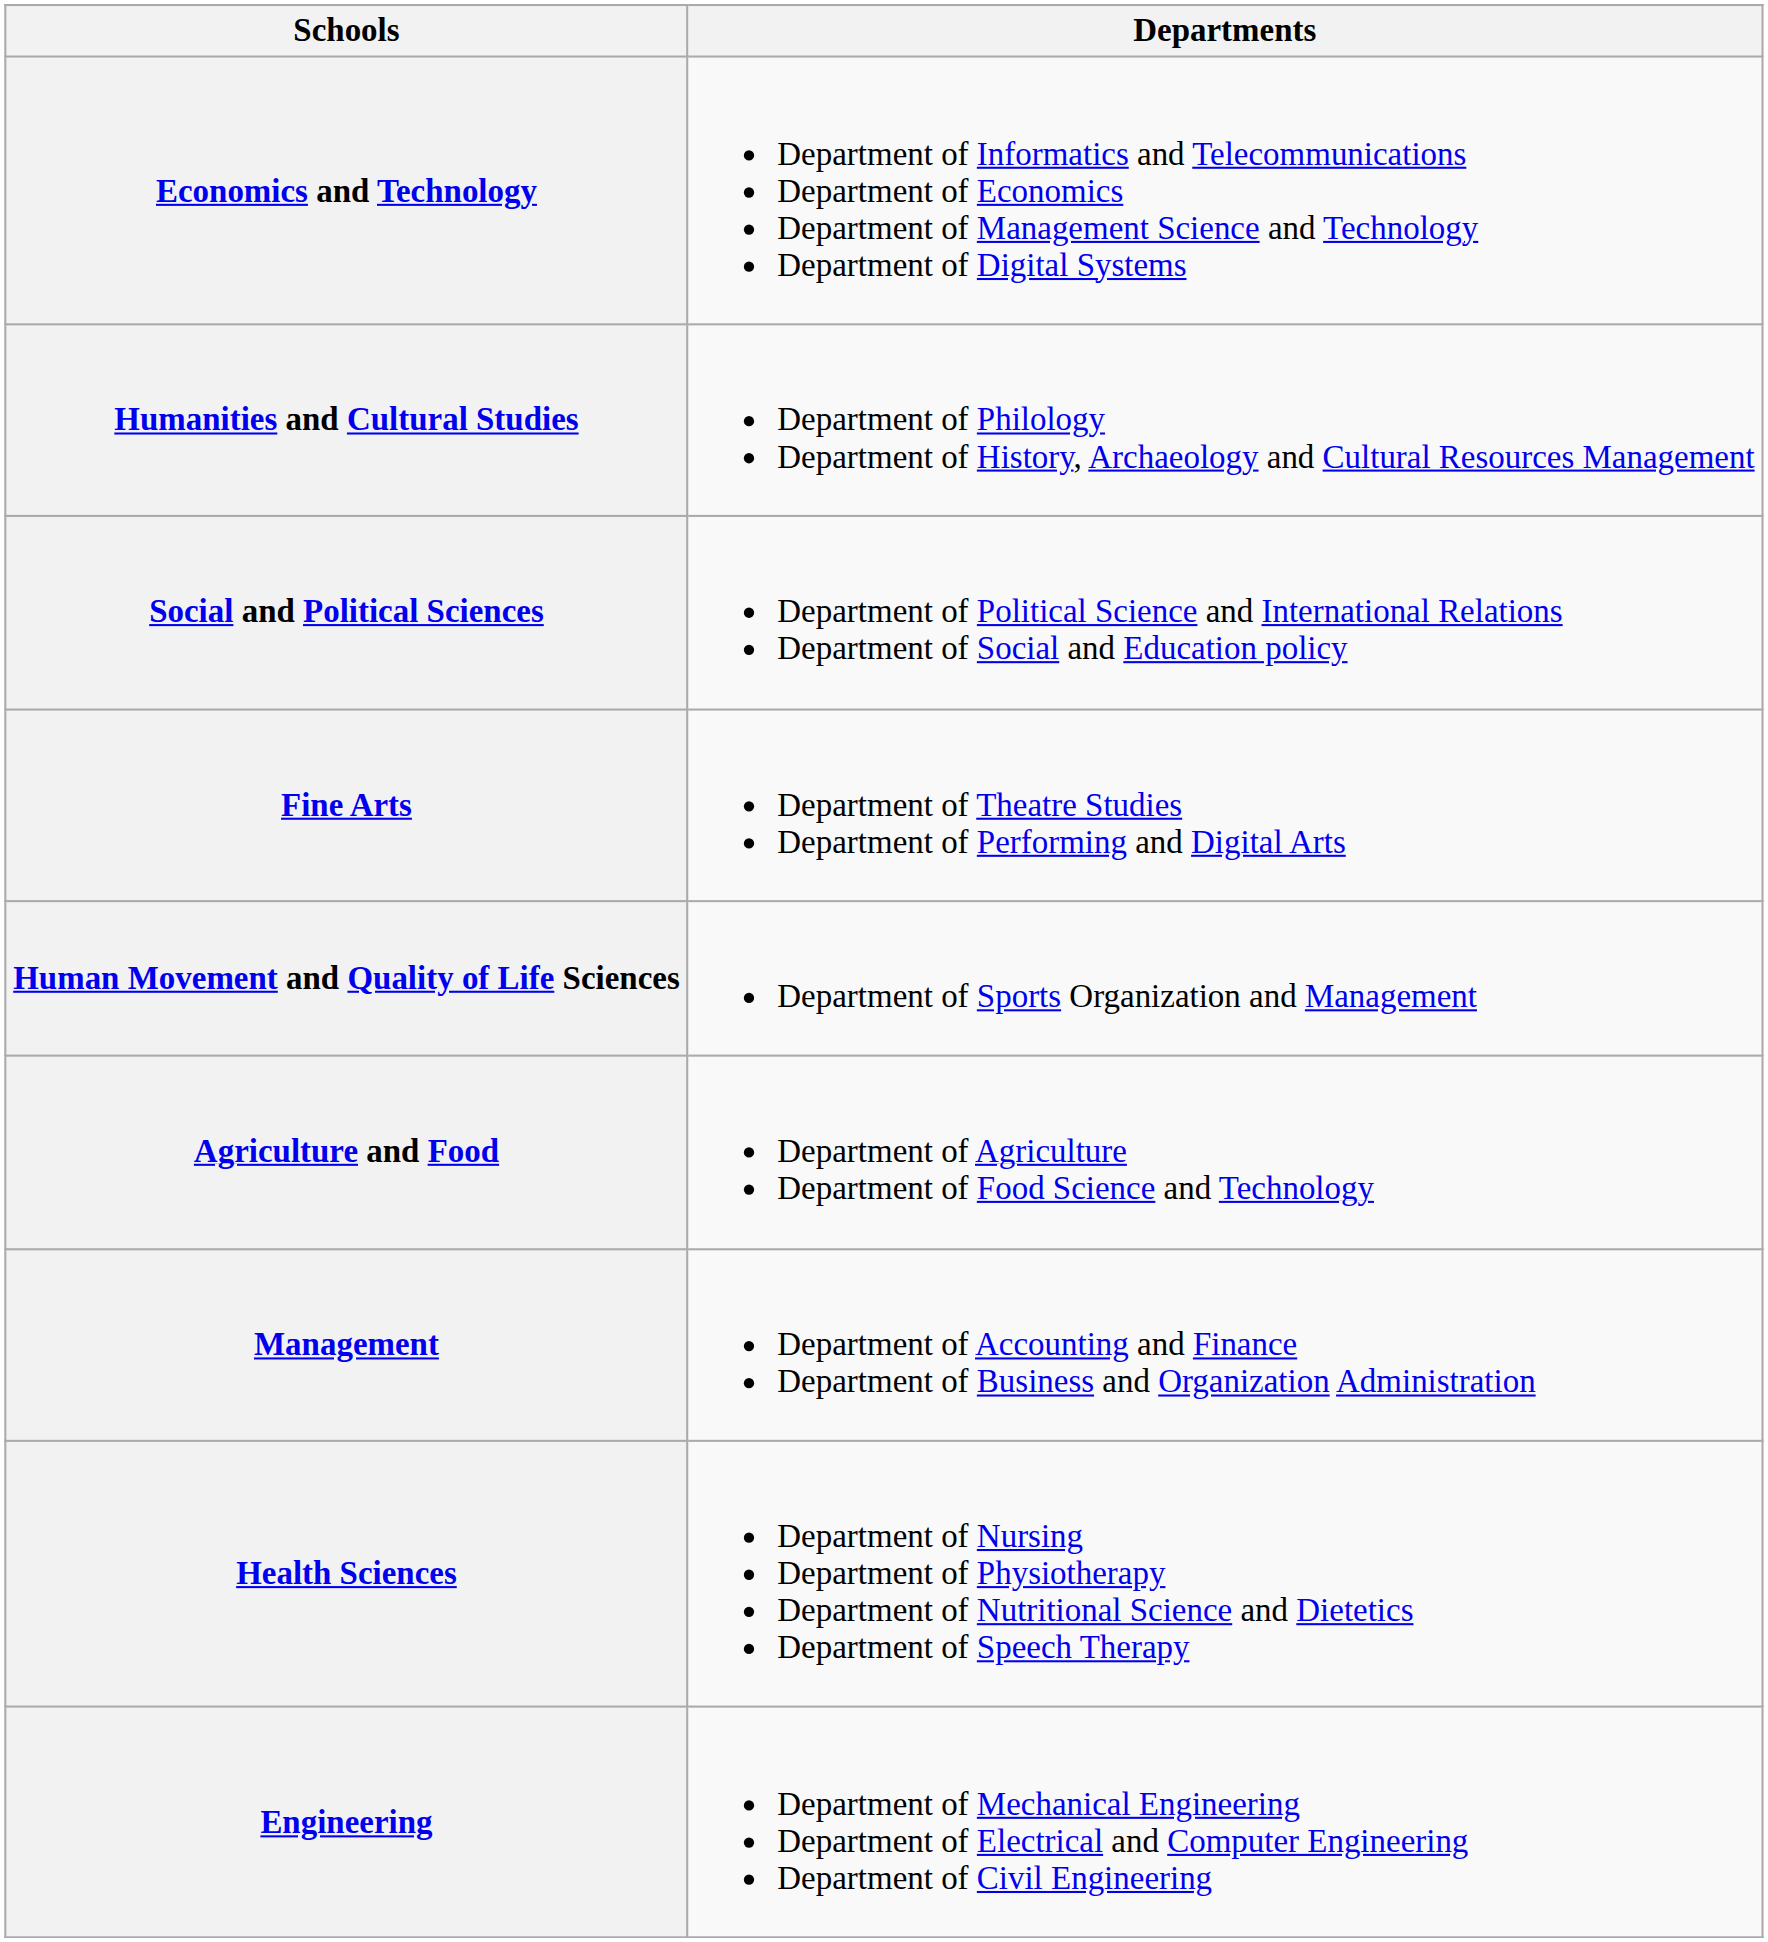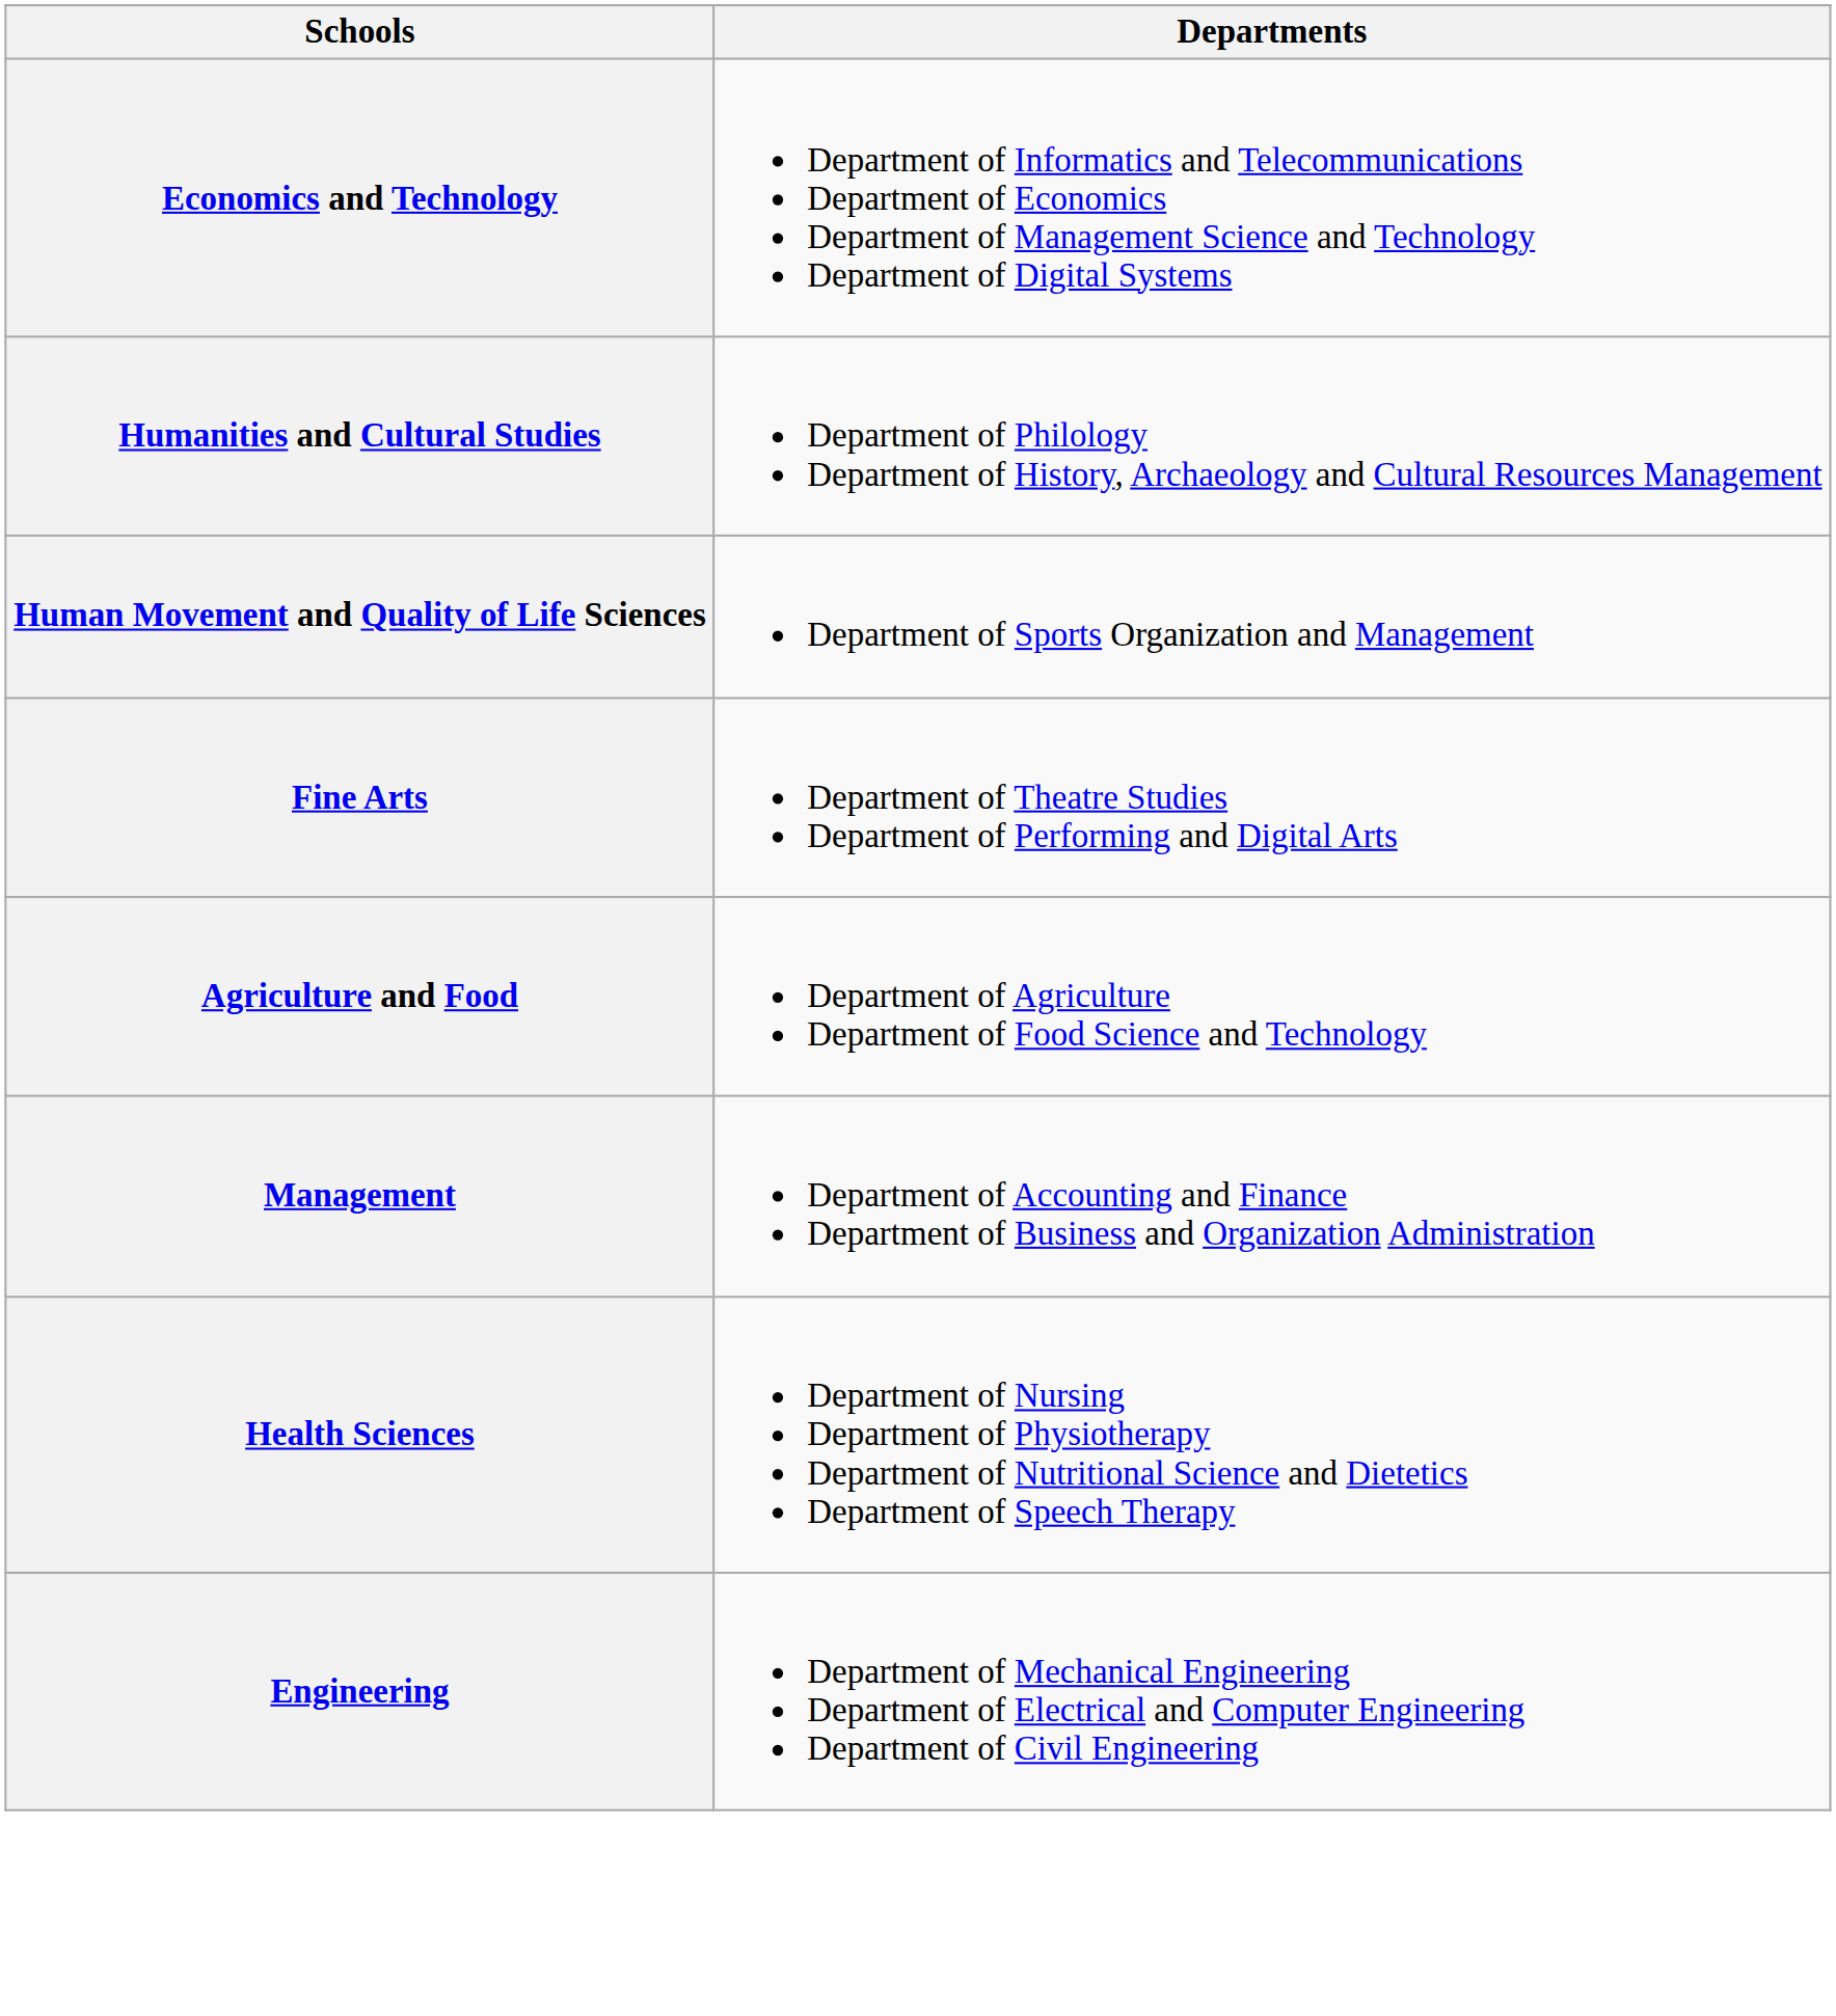 <table class="wikitable sortable" style="margin:1em auto;">
 <tr>
 <th>Schools</th>
 <th>Departments</th>
 </tr>
 <tr>
 <th> <a href='#'>Economics</a> and <a href='#'>Technology</a></th>
 <td><br><ul><li>Department of <a href='#'>Informatics</a> and <a href='#'>Telecommunications</a></li><li>Department of <a href='#'>Economics</a></li><li>Department of <a href='#'>Management Science</a> and <a href='#'>Technology</a></li><li>Department of <a href='#'>Digital Systems</a></li></ul></td>
 </tr>
 <tr>
 <th> <a href='#'>Humanities</a> and <a href='#'>Cultural Studies</a></th>
 <td><br><ul><li>Department of <a href='#'>Philology</a></li><li>Department of <a href='#'>History</a>, <a href='#'>Archaeology</a> and <a href='#'>Cultural Resources Management</a></li></ul></td>
 </tr>
 <tr>
-<th> <a href='#'>Social</a> and <a href='#'>Political Sciences</a></th>
-<td><br><ul><li>Department of <a href='#'>Political Science</a> and <a href='#'>International Relations</a></li><li>Department of <a href='#'>Social</a> and <a href='#'>Education policy</a></li></ul></td>
+<th> <a href='#'>Human Movement</a> and <a href='#'>Quality of Life</a> Sciences</th>
+<td><br><ul><li>Department of <a href='#'>Sports</a> Organization and <a href='#'>Management</a></li></ul></td>
 </tr>
 <tr>
 <th> <a href='#'>Fine Arts</a></th>
 <td><br><ul><li>Department of <a href='#'>Theatre Studies</a></li><li>Department of <a href='#'>Performing</a> and <a href='#'>Digital Arts</a></li></ul></td>
-</tr>
-<tr>
-<th> <a href='#'>Human Movement</a> and <a href='#'>Quality of Life</a> Sciences</th>
-<td><br><ul><li>Department of <a href='#'>Sports</a> Organization and <a href='#'>Management</a></li></ul></td>
 </tr>
 <tr>
 <th> <a href='#'>Agriculture</a> and <a href='#'>Food</a></th>
 <td><br><ul><li>Department of <a href='#'>Agriculture</a></li><li>Department of <a href='#'>Food Science</a> and <a href='#'>Technology</a></li></ul></td>
 </tr>
 <tr>
 <th> <a href='#'>Management</a></th>
 <td><br><ul><li>Department of <a href='#'>Accounting</a> and <a href='#'>Finance</a></li><li>Department of <a href='#'>Business</a> and <a href='#'>Organization</a> <a href='#'>Administration</a></li></ul></td>
 </tr>
 <tr>
 <th> <a href='#'>Health Sciences</a></th>
 <td><br><ul><li>Department of <a href='#'>Nursing</a></li><li>Department of <a href='#'>Physiotherapy</a></li><li>Department of <a href='#'>Nutritional Science</a> and <a href='#'>Dietetics</a></li><li>Department of <a href='#'>Speech Therapy</a></li></ul></td>
 </tr>
 <tr>
 <th> <a href='#'>Engineering</a></th>
 <td><br><ul><li>Department of <a href='#'>Mechanical Engineering</a></li><li>Department of <a href='#'>Electrical</a> and <a href='#'>Computer Engineering</a></li><li>Department of <a href='#'>Civil Engineering</a></li></ul></td>
 </tr>
 </table>
